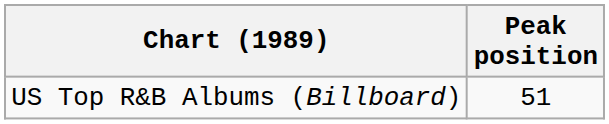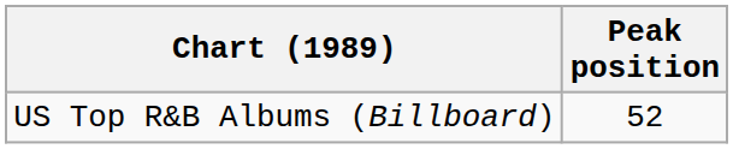 <table class="wikitable">
 <tr>
 <th>Chart (1989)</th>
 <th>Peak<br>position</th>
 </tr>
 <tr>
 <td>US Top R&B Albums (<em>Billboard</em>)</td>
-<td align=center>51</td>
+<td align=center>52</td>
 </tr>
 </table>
